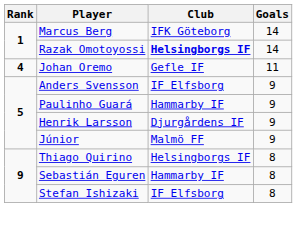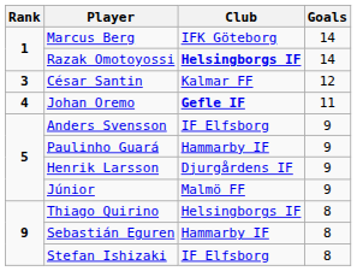 <table class="wikitable" style="text-align:center">
 <tr>
 <th>Rank</th>
 <th>Player</th>
 <th>Club</th>
 <th>Goals</th>
 </tr>
 <tr>
 <td rowspan="2"><strong>1</strong></td>
 <td align="left"> <a href='#'>Marcus Berg</a></td>
 <td align="left"><a href='#'>IFK Göteborg</a></td>
 <td>14</td>
 </tr>
 <tr>
 <td align="left"> <a href='#'>Razak Omotoyossi</a></td>
 <td align="left"><strong><a href='#'>Helsingborgs IF</a></strong></td>
 <td>14</td>
 </tr>
 <tr>
+<td rowspan="1"><strong>3</strong></td>
+<td align="left"> <a href='#'>César Santin</a></td>
+<td align="left"><a href='#'>Kalmar FF</a></td>
+<td>12</td>
+</tr>
+<tr>
 <td rowspan="1"><strong>4</strong></td>
 <td align="left"> <a href='#'>Johan Oremo</a></td>
-<td align="left"><a href='#'>Gefle IF</a></td>
+<td align="left"><strong><a href='#'>Gefle IF</a></strong></td>
 <td>11</td>
 </tr>
 <tr>
 <td rowspan="4"><strong>5</strong></td>
 <td align="left"> <a href='#'>Anders Svensson</a></td>
 <td align="left"><a href='#'>IF Elfsborg</a></td>
 <td>9</td>
 </tr>
 <tr>
 <td align="left"> <a href='#'>Paulinho Guará</a></td>
 <td align="left"><a href='#'>Hammarby IF</a></td>
 <td>9</td>
 </tr>
 <tr>
 <td align="left"> <a href='#'>Henrik Larsson</a></td>
 <td align="left"><a href='#'>Djurgårdens IF</a></td>
 <td>9</td>
 </tr>
 <tr>
 <td align="left"> <a href='#'>Júnior</a></td>
 <td align="left"><a href='#'>Malmö FF</a></td>
 <td>9</td>
 </tr>
 <tr>
 <td rowspan="3"><strong>9</strong></td>
 <td align="left"> <a href='#'>Thiago Quirino</a></td>
 <td align="left"><a href='#'>Helsingborgs IF</a></td>
 <td>8</td>
 </tr>
 <tr>
 <td align="left"> <a href='#'>Sebastián Eguren</a></td>
 <td align="left"><a href='#'>Hammarby IF</a></td>
 <td>8</td>
 </tr>
 <tr>
 <td align="left"> <a href='#'>Stefan Ishizaki</a></td>
 <td align="left"><a href='#'>IF Elfsborg</a></td>
 <td>8</td>
 </tr>
 </table>
